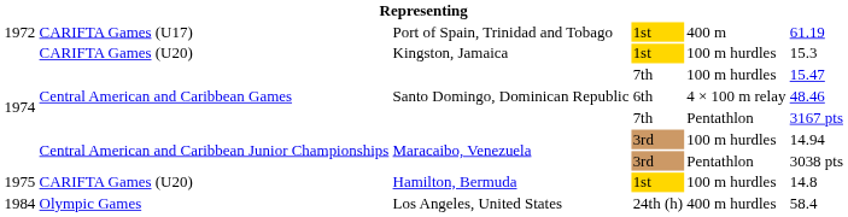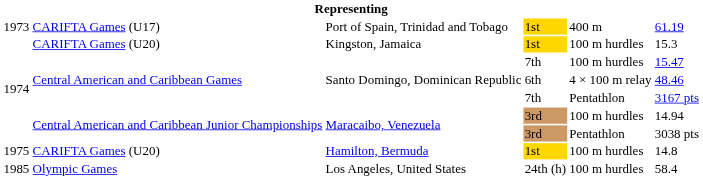 <table>
 <tr>
 <th colspan="6">Representing </th>
 </tr>
 <tr>
-<td>1972</td>
+<td>1973</td>
 <td><a href='#'>CARIFTA Games</a> (U17)</td>
 <td>Port of Spain, Trinidad and Tobago</td>
 <td bgcolor=gold>1st</td>
 <td>400 m</td>
 <td><a href='#'>61.19</a></td>
 </tr>
 <tr>
 <td rowspan=6>1974</td>
 <td><a href='#'>CARIFTA Games</a> (U20)</td>
 <td>Kingston, Jamaica</td>
 <td bgcolor=gold>1st</td>
 <td>100 m hurdles</td>
 <td>15.3</td>
 </tr>
 <tr>
 <td rowspan=3><a href='#'>Central American and Caribbean Games</a></td>
 <td rowspan=3>Santo Domingo, Dominican Republic</td>
 <td>7th</td>
 <td>100 m hurdles</td>
 <td><a href='#'>15.47</a></td>
 </tr>
 <tr>
 <td>6th</td>
 <td>4 × 100 m relay</td>
 <td><a href='#'>48.46</a></td>
 </tr>
 <tr>
 <td>7th</td>
 <td>Pentathlon</td>
 <td><a href='#'>3167 pts</a></td>
 </tr>
 <tr>
 <td rowspan=2><a href='#'>Central American and Caribbean Junior Championships</a></td>
 <td rowspan=2><a href='#'>Maracaibo, Venezuela</a></td>
 <td bgcolor=cc9966>3rd</td>
 <td>100 m hurdles</td>
 <td>14.94</td>
 </tr>
 <tr>
 <td bgcolor=cc9966>3rd</td>
 <td>Pentathlon</td>
 <td>3038 pts</td>
 </tr>
 <tr>
 <td>1975</td>
 <td><a href='#'>CARIFTA Games</a> (U20)</td>
 <td><a href='#'>Hamilton, Bermuda</a></td>
 <td bgcolor=gold>1st</td>
 <td>100 m hurdles</td>
 <td>14.8</td>
 </tr>
 <tr>
-<td>1984</td>
+<td>1985</td>
 <td><a href='#'>Olympic Games</a></td>
 <td>Los Angeles, United States</td>
 <td>24th (h)</td>
-<td>400 m hurdles</td>
+<td>100 m hurdles</td>
 <td>58.4</td>
 </tr>
 </table>
